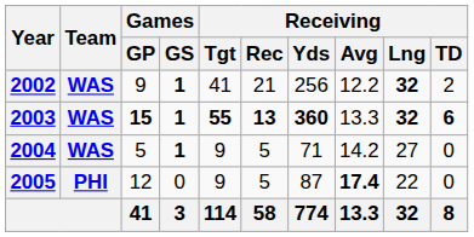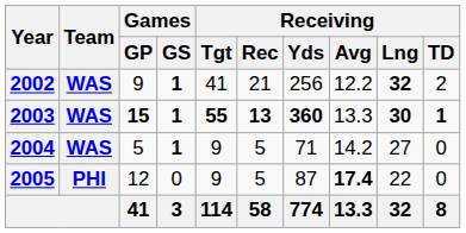 <table class="wikitable" style="text-align:center">
 <tr>
 <th rowspan="2">Year</th>
 <th rowspan="2">Team</th>
 <th colspan="2">Games</th>
 <th colspan="6">Receiving</th>
 </tr>
 <tr>
 <th>GP</th>
 <th>GS</th>
 <th>Tgt</th>
 <th>Rec</th>
 <th>Yds</th>
 <th>Avg</th>
 <th>Lng</th>
 <th>TD</th>
 </tr>
 <tr>
 <th><a href='#'>2002</a></th>
 <th><a href='#'>WAS</a></th>
 <td>9</td>
 <td><strong>1</strong></td>
 <td>41</td>
 <td>21</td>
 <td>256</td>
 <td>12.2</td>
 <td><strong>32</strong></td>
 <td>2</td>
 </tr>
 <tr>
 <th><a href='#'>2003</a></th>
 <th><a href='#'>WAS</a></th>
 <td><strong>15</strong></td>
 <td><strong>1</strong></td>
 <td><strong>55</strong></td>
 <td><strong>13</strong></td>
 <td><strong>360</strong></td>
 <td>13.3</td>
-<td><strong>32</strong></td>
-<td><strong>6</strong></td>
+<td><strong>30</strong></td>
+<td><strong>1</strong></td>
 </tr>
 <tr>
 <th><a href='#'>2004</a></th>
 <th><a href='#'>WAS</a></th>
 <td>5</td>
 <td><strong>1</strong></td>
 <td>9</td>
 <td>5</td>
 <td>71</td>
 <td>14.2</td>
 <td>27</td>
 <td>0</td>
 </tr>
 <tr>
 <th><a href='#'>2005</a></th>
 <th><a href='#'>PHI</a></th>
 <td>12</td>
 <td>0</td>
 <td>9</td>
 <td>5</td>
 <td>87</td>
 <td><strong>17.4</strong></td>
 <td>22</td>
 <td>0</td>
 </tr>
 <tr>
 <th colspan="2"></th>
 <th>41</th>
 <th>3</th>
 <th>114</th>
 <th>58</th>
 <th>774</th>
 <th>13.3</th>
 <th>32</th>
 <th>8</th>
 </tr>
 </table>
